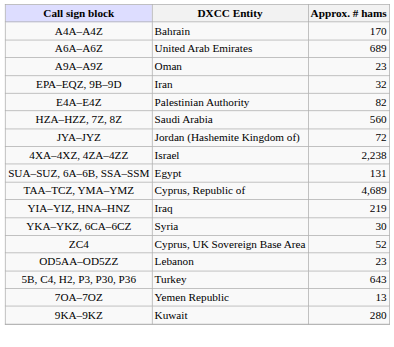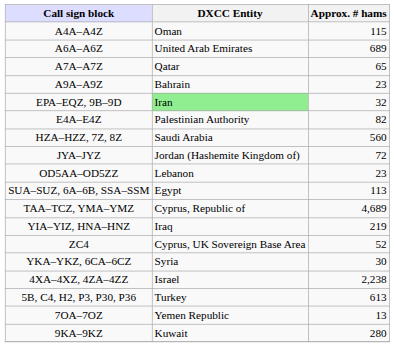 <table class=wikitable style="margin: 1em auto 1em auto;">
 <tr>
 <th style="background: #ddddff;">Call sign block</th>
 <th>DXCC Entity</th>
 <th>Approx. # hams</th>
 </tr>
 <tr>
 <td align="center">A4A–A4Z</td>
-<td>Bahrain</td>
-<td align="right">170</td>
+<td>Oman</td>
+<td align="right">115</td>
 </tr>
 <tr>
 <td align="center">A6A–A6Z</td>
 <td>United Arab Emirates</td>
 <td align="right">689</td>
 </tr>
 <tr>
+<td align="center">A7A–A7Z</td>
+<td>Qatar</td>
+<td align="right">65</td>
+</tr>
+<tr>
 <td align="center">A9A–A9Z</td>
-<td>Oman</td>
+<td>Bahrain</td>
 <td align="right">23</td>
 </tr>
 <tr>
 <td align="center">EPA–EQZ, 9B–9D</td>
-<td>Iran</td>
+<td style="background: lightgreen;">Iran</td>
 <td align="right">32 </td>
 </tr>
 <tr>
 <td align="center">E4A–E4Z</td>
 <td>Palestinian Authority</td>
 <td align="right">82</td>
 </tr>
 <tr>
 <td align="center">HZA–HZZ, 7Z, 8Z</td>
 <td>Saudi Arabia</td>
 <td align="right">560</td>
 </tr>
 <tr>
 <td align="center">JYA–JYZ</td>
 <td>Jordan (Hashemite Kingdom of)</td>
 <td align="right">72</td>
 </tr>
 <tr>
-<td align="center">4XA–4XZ, 4ZA–4ZZ</td>
-<td>Israel</td>
-<td align="right">2,238</td>
+<td align="center">OD5AA–OD5ZZ</td>
+<td>Lebanon</td>
+<td align="right">23</td>
 </tr>
 <tr>
 <td align="center">SUA–SUZ, 6A–6B, SSA–SSM</td>
 <td>Egypt</td>
-<td align="right">131</td>
+<td align="right">113</td>
 </tr>
 <tr>
 <td align="center">TAA–TCZ, YMA–YMZ</td>
 <td>Cyprus, Republic of</td>
 <td align="right">4,689</td>
 </tr>
 <tr>
 <td align="center">YIA–YIZ, HNA–HNZ</td>
 <td>Iraq</td>
 <td align="right">219</td>
 </tr>
 <tr>
+<td align="center">ZC4</td>
+<td>Cyprus, UK Sovereign Base Area</td>
+<td align="right">52</td>
+</tr>
+<tr>
 <td align="center">YKA–YKZ, 6CA–6CZ</td>
 <td>Syria</td>
 <td align="right">30</td>
 </tr>
 <tr>
-<td align="center">ZC4</td>
-<td>Cyprus, UK Sovereign Base Area</td>
-<td align="right">52</td>
-</tr>
-<tr>
-<td align="center">OD5AA–OD5ZZ</td>
-<td>Lebanon</td>
-<td align="right">23</td>
+<td align="center">4XA–4XZ, 4ZA–4ZZ</td>
+<td>Israel</td>
+<td align="right">2,238</td>
 </tr>
 <tr>
 <td align="center">5B, C4, H2, P3, P30, P36</td>
 <td>Turkey</td>
-<td align="right">643</td>
+<td align="right">613</td>
 </tr>
 <tr>
 <td align="center">7OA–7OZ</td>
 <td>Yemen Republic</td>
 <td align="right">13</td>
 </tr>
 <tr>
 <td align="center">9KA–9KZ</td>
 <td>Kuwait</td>
 <td align="right">280</td>
 </tr>
 <tr>
 </tr>
 </table>
